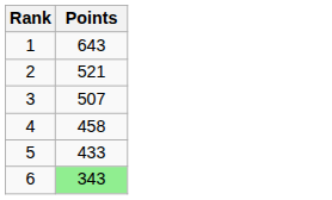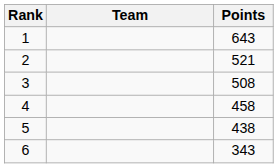 <table class="wikitable" style="text-align:center;">
 <tr>
 <th width=40>Rank</th>
+<th width=180>Team</th>
 <th width=60>Points</th>
 </tr>
 <tr>
 <td>1</td>
+<td align=left></td>
 <td>643</td>
 </tr>
 <tr>
 <td>2</td>
+<td align=left></td>
 <td>521</td>
 </tr>
 <tr>
 <td>3</td>
-<td>507</td>
+<td align=left></td>
+<td>508</td>
 </tr>
 <tr>
 <td>4</td>
+<td align=left></td>
 <td>458</td>
 </tr>
 <tr>
 <td>5</td>
-<td>433</td>
+<td align=left></td>
+<td>438</td>
 </tr>
 <tr>
 <td>6</td>
-<td style="background: lightgreen;">343</td>
+<td align=left></td>
+<td>343</td>
 </tr>
 </table>
